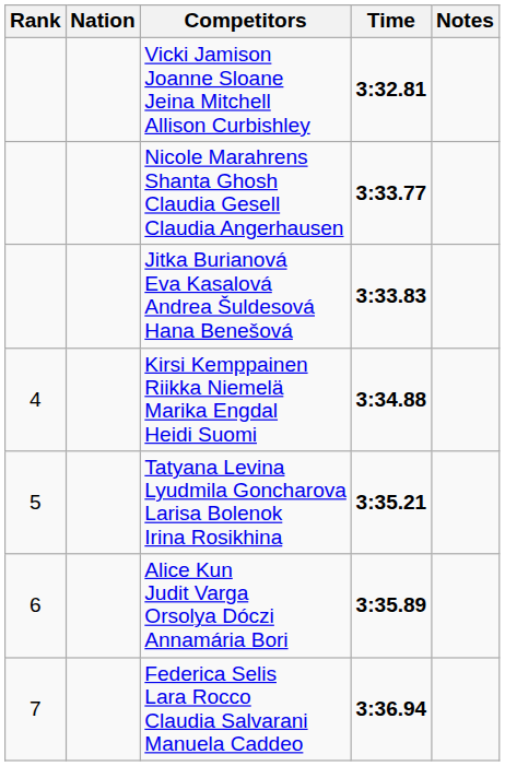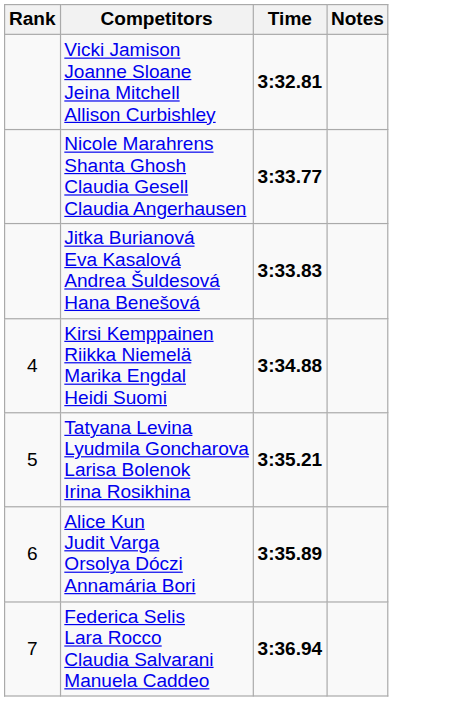 <table class="wikitable sortable" style="text-align:center">
 <tr>
 <th>Rank</th>
-<th>Nation</th>
 <th>Competitors</th>
 <th>Time</th>
 <th>Notes</th>
 </tr>
 <tr>
 <td></td>
-<td align=left></td>
 <td align=left><a href='#'>Vicki Jamison</a><br><a href='#'>Joanne Sloane</a><br><a href='#'>Jeina Mitchell</a><br><a href='#'>Allison Curbishley</a></td>
 <td><strong>3:32.81</strong></td>
 <td></td>
 </tr>
 <tr>
 <td></td>
-<td align=left></td>
 <td align=left><a href='#'>Nicole Marahrens</a><br><a href='#'>Shanta Ghosh</a><br><a href='#'>Claudia Gesell</a><br><a href='#'>Claudia Angerhausen</a></td>
 <td><strong>3:33.77</strong></td>
 <td></td>
 </tr>
 <tr>
 <td></td>
-<td align=left></td>
 <td align=left><a href='#'>Jitka Burianová</a><br><a href='#'>Eva Kasalová</a><br><a href='#'>Andrea Šuldesová</a><br><a href='#'>Hana Benešová</a></td>
 <td><strong>3:33.83</strong></td>
 <td></td>
 </tr>
 <tr>
 <td>4</td>
-<td align=left></td>
 <td align=left><a href='#'>Kirsi Kemppainen</a><br><a href='#'>Riikka Niemelä</a><br><a href='#'>Marika Engdal</a><br><a href='#'>Heidi Suomi</a></td>
 <td><strong>3:34.88</strong></td>
 <td></td>
 </tr>
 <tr>
 <td>5</td>
-<td align=left></td>
 <td align=left><a href='#'>Tatyana Levina</a><br><a href='#'>Lyudmila Goncharova</a><br><a href='#'>Larisa Bolenok</a><br><a href='#'>Irina Rosikhina</a></td>
 <td><strong>3:35.21</strong></td>
 <td></td>
 </tr>
 <tr>
 <td>6</td>
-<td align=left></td>
 <td align=left><a href='#'>Alice Kun</a><br><a href='#'>Judit Varga</a><br><a href='#'>Orsolya Dóczi</a><br><a href='#'>Annamária Bori</a></td>
 <td><strong>3:35.89</strong></td>
 <td></td>
 </tr>
 <tr>
 <td>7</td>
-<td align=left></td>
 <td align=left><a href='#'>Federica Selis</a><br><a href='#'>Lara Rocco</a><br><a href='#'>Claudia Salvarani</a><br><a href='#'>Manuela Caddeo</a></td>
 <td><strong>3:36.94</strong></td>
 <td></td>
 </tr>
 </table>
